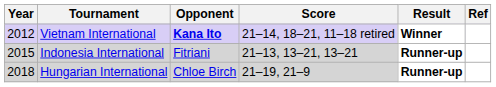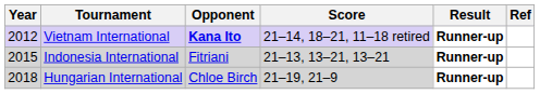 <table class="sortable wikitable" style="font-size: 90%;">
 <tr>
 <th>Year</th>
 <th>Tournament</th>
 <th>Opponent</th>
 <th>Score</th>
 <th>Result</th>
 <th>Ref</th>
 </tr>
 <tr style="background:#D8CEF6">
 <td align="center">2012</td>
 <td align="left"><a href='#'>Vietnam International</a></td>
 <td align="left"><strong> <a href='#'>Kana Ito</a></strong></td>
 <td align="left">21–14, 18–21, 11–18 retired</td>
-<td style="text-align:left; background:white"> <strong>Winner</strong></td>
+<td style="text-align:left; background:white"> <strong>Runner-up</strong></td>
 <td style="text-align:center; background:white"></td>
 </tr>
 <tr style="background:#D5D5D5">
 <td align="center">2015</td>
 <td align="left"><a href='#'>Indonesia International</a></td>
 <td align="left"> <a href='#'>Fitriani</a></td>
 <td align="left">21–13, 13–21, 13–21</td>
 <td style="text-align:left; background:white"> <strong>Runner-up</strong></td>
 <td style="text-align:center; background:white"></td>
 </tr>
 <tr style="background:#D5D5D5">
 <td align="center">2018</td>
 <td align="left"><a href='#'>Hungarian International</a></td>
 <td align="left"> <a href='#'>Chloe Birch</a></td>
 <td align="left">21–19, 21–9</td>
 <td style="text-align:left; background:white"> <strong>Runner-up</strong></td>
 <td style="text-align:center; background:white"></td>
 </tr>
 </table>
